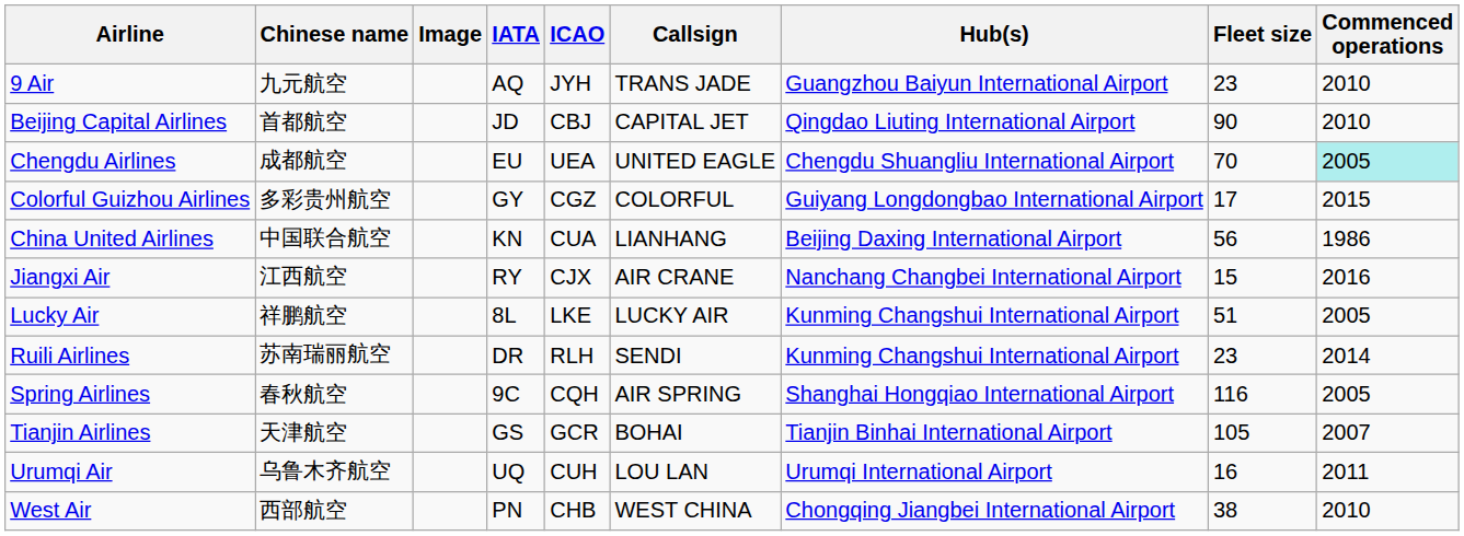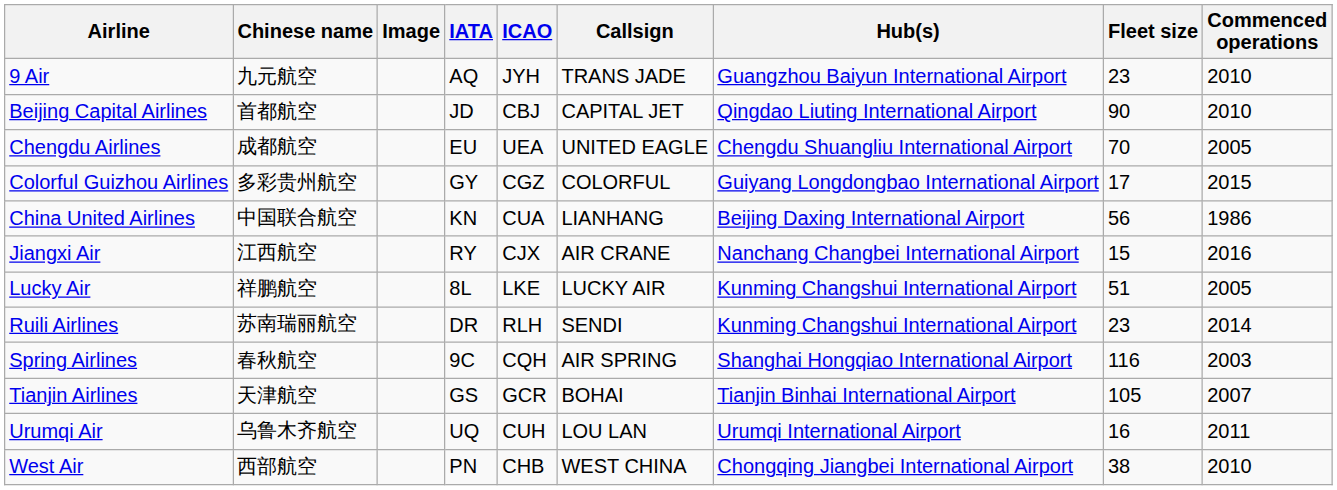 <table class="wikitable sortable sticky-header sort-under">
 <tr>
 <th>Airline</th>
 <th>Chinese name</th>
 <th>Image</th>
 <th><a href='#'>IATA</a></th>
 <th><a href='#'>ICAO</a></th>
 <th>Callsign</th>
 <th>Hub(s)</th>
 <th>Fleet size</th>
 <th>Commenced<br>operations</th>
 </tr>
 <tr>
 <td><a href='#'>9 Air</a></td>
 <td>九元航空</td>
 <td></td>
 <td>AQ</td>
 <td>JYH</td>
 <td>TRANS JADE</td>
 <td><a href='#'>Guangzhou Baiyun International Airport</a></td>
 <td>23</td>
 <td>2010</td>
 </tr>
 <tr>
 <td><a href='#'>Beijing Capital Airlines</a></td>
 <td>首都航空</td>
 <td></td>
 <td>JD</td>
 <td>CBJ</td>
 <td>CAPITAL JET</td>
 <td><a href='#'>Qingdao Liuting International Airport</a></td>
 <td>90</td>
 <td>2010</td>
 </tr>
 <tr>
 <td><a href='#'>Chengdu Airlines</a></td>
 <td>成都航空</td>
 <td></td>
 <td>EU</td>
 <td>UEA</td>
 <td>UNITED EAGLE</td>
 <td><a href='#'>Chengdu Shuangliu International Airport</a></td>
 <td>70</td>
-<td style="background: paleturquoise;">2005</td>
+<td>2005</td>
 </tr>
 <tr>
 <td><a href='#'>Colorful Guizhou Airlines</a></td>
 <td>多彩贵州航空</td>
 <td></td>
 <td>GY</td>
 <td>CGZ</td>
 <td>COLORFUL</td>
 <td><a href='#'>Guiyang Longdongbao International Airport</a></td>
 <td>17</td>
 <td>2015</td>
 </tr>
 <tr>
 <td><a href='#'>China United Airlines</a></td>
 <td>中国联合航空</td>
 <td></td>
 <td>KN</td>
 <td>CUA</td>
 <td>LIANHANG</td>
 <td><a href='#'>Beijing Daxing International Airport</a></td>
 <td>56</td>
 <td>1986</td>
 </tr>
 <tr>
 <td><a href='#'>Jiangxi Air</a></td>
 <td>江西航空</td>
 <td></td>
 <td>RY</td>
 <td>CJX</td>
 <td>AIR CRANE</td>
 <td><a href='#'>Nanchang Changbei International Airport</a></td>
 <td>15</td>
 <td>2016</td>
 </tr>
 <tr>
 <td><a href='#'>Lucky Air</a></td>
 <td>祥鹏航空</td>
 <td></td>
 <td>8L</td>
 <td>LKE</td>
 <td>LUCKY AIR</td>
 <td><a href='#'>Kunming Changshui International Airport</a></td>
 <td>51</td>
 <td>2005</td>
 </tr>
 <tr>
 <td><a href='#'>Ruili Airlines</a></td>
 <td>苏南瑞丽航空</td>
 <td></td>
 <td>DR</td>
 <td>RLH</td>
 <td>SENDI</td>
 <td><a href='#'>Kunming Changshui International Airport</a></td>
 <td>23</td>
 <td>2014</td>
 </tr>
 <tr>
 <td><a href='#'>Spring Airlines</a></td>
 <td>春秋航空</td>
 <td></td>
 <td>9C</td>
 <td>CQH</td>
 <td>AIR SPRING</td>
 <td><a href='#'>Shanghai Hongqiao International Airport</a></td>
 <td>116</td>
-<td>2005</td>
+<td>2003</td>
 </tr>
 <tr>
 <td><a href='#'>Tianjin Airlines</a></td>
 <td>天津航空</td>
 <td></td>
 <td>GS</td>
 <td>GCR</td>
 <td>BOHAI</td>
 <td><a href='#'>Tianjin Binhai International Airport</a></td>
 <td>105</td>
 <td>2007</td>
 </tr>
 <tr>
 <td><a href='#'>Urumqi Air</a></td>
 <td>乌鲁木齐航空</td>
 <td></td>
 <td>UQ</td>
 <td>CUH</td>
 <td>LOU LAN</td>
 <td><a href='#'>Urumqi International Airport</a></td>
 <td>16</td>
 <td>2011</td>
 </tr>
 <tr>
 <td><a href='#'>West Air</a></td>
 <td>西部航空</td>
 <td></td>
 <td>PN</td>
 <td>CHB</td>
 <td>WEST CHINA</td>
 <td><a href='#'>Chongqing Jiangbei International Airport</a></td>
 <td>38</td>
 <td>2010</td>
 </tr>
 </table>
